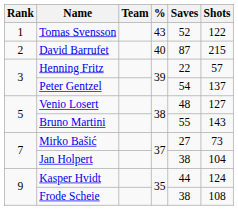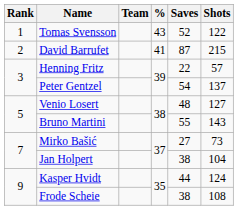 <table class="wikitable sortable" style="text-align: center;">
 <tr>
 <th>Rank</th>
 <th>Name</th>
 <th>Team</th>
 <th>%</th>
 <th>Saves</th>
 <th>Shots</th>
 </tr>
 <tr>
 <td>1</td>
 <td align=left><a href='#'>Tomas Svensson</a></td>
 <td align=left></td>
 <td>43</td>
 <td>52</td>
 <td>122</td>
 </tr>
 <tr>
 <td>2</td>
 <td align=left><a href='#'>David Barrufet</a></td>
 <td align=left></td>
-<td>40</td>
+<td>41</td>
 <td>87</td>
 <td>215</td>
 </tr>
 <tr>
 <td rowspan=2>3</td>
 <td align=left><a href='#'>Henning Fritz</a></td>
 <td align=left></td>
 <td rowspan=2>39</td>
 <td>22</td>
 <td>57</td>
 </tr>
 <tr>
 <td align=left><a href='#'>Peter Gentzel</a></td>
 <td align=left></td>
 <td>54</td>
 <td>137</td>
 </tr>
 <tr>
 <td rowspan=2>5</td>
 <td align=left><a href='#'>Venio Losert</a></td>
 <td align=left></td>
 <td rowspan=2>38</td>
 <td>48</td>
 <td>127</td>
 </tr>
 <tr>
 <td align=left><a href='#'>Bruno Martini</a></td>
 <td align=left></td>
 <td>55</td>
 <td>143</td>
 </tr>
 <tr>
 <td rowspan=2>7</td>
 <td align=left><a href='#'>Mirko Bašić</a></td>
 <td align=left></td>
 <td rowspan=2>37</td>
 <td>27</td>
 <td>73</td>
 </tr>
 <tr>
 <td align=left><a href='#'>Jan Holpert</a></td>
 <td align=left></td>
 <td>38</td>
 <td>104</td>
 </tr>
 <tr>
 <td rowspan=2>9</td>
 <td align=left><a href='#'>Kasper Hvidt</a></td>
 <td align=left></td>
 <td rowspan=2>35</td>
 <td>44</td>
 <td>124</td>
 </tr>
 <tr>
 <td align=left><a href='#'>Frode Scheie</a></td>
 <td align=left></td>
 <td>38</td>
 <td>108</td>
 </tr>
 </table>
